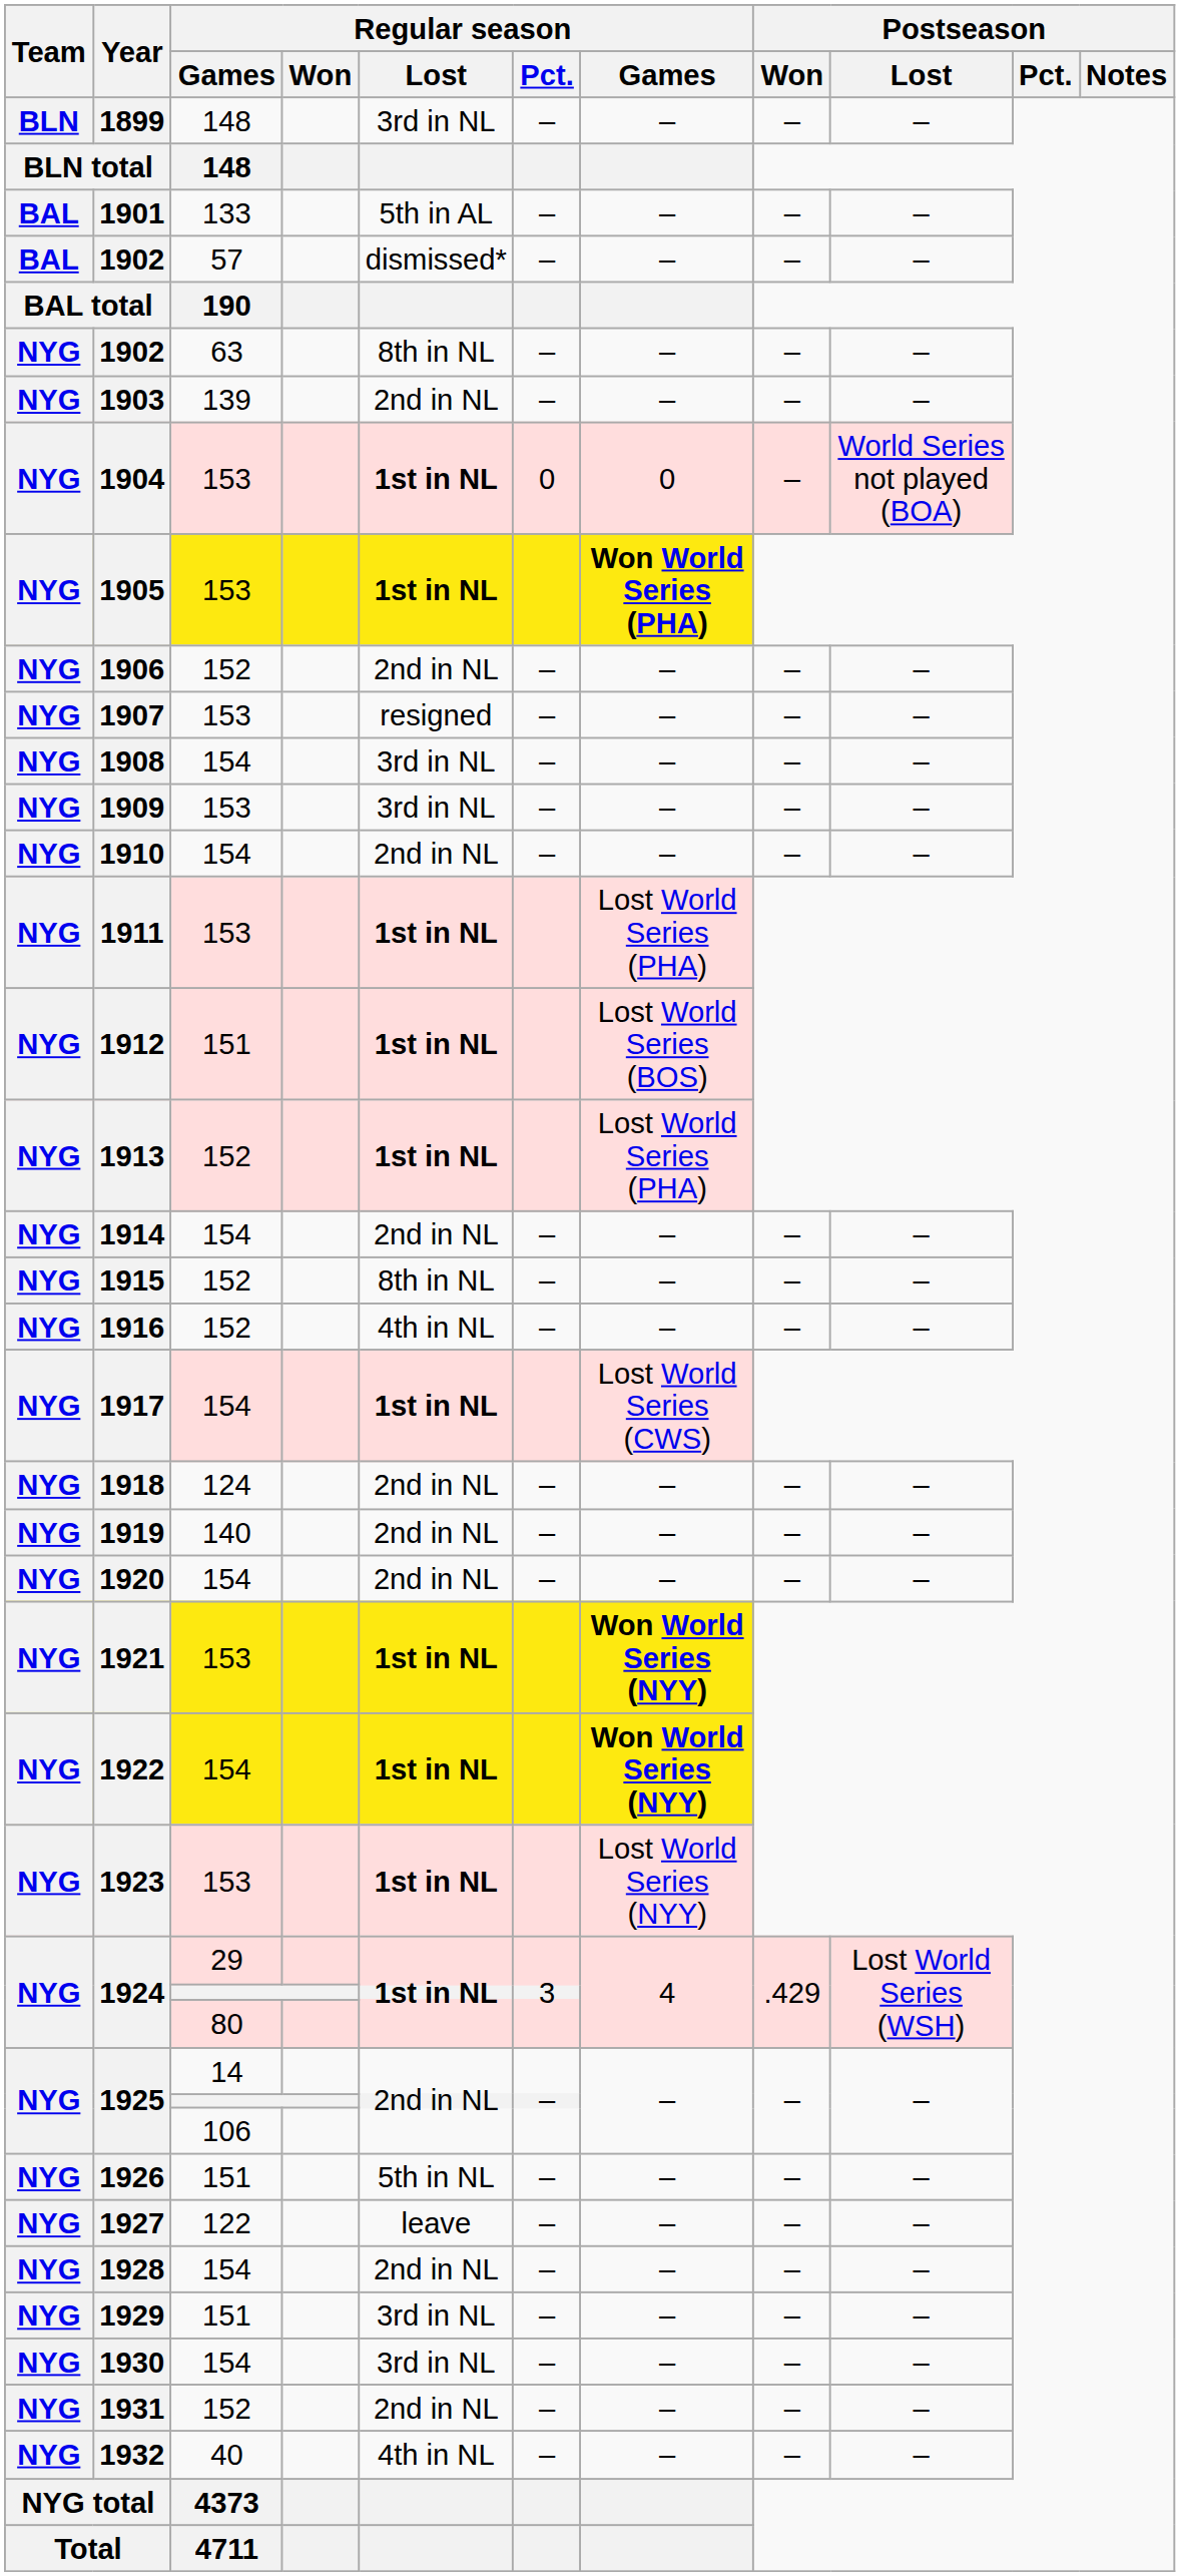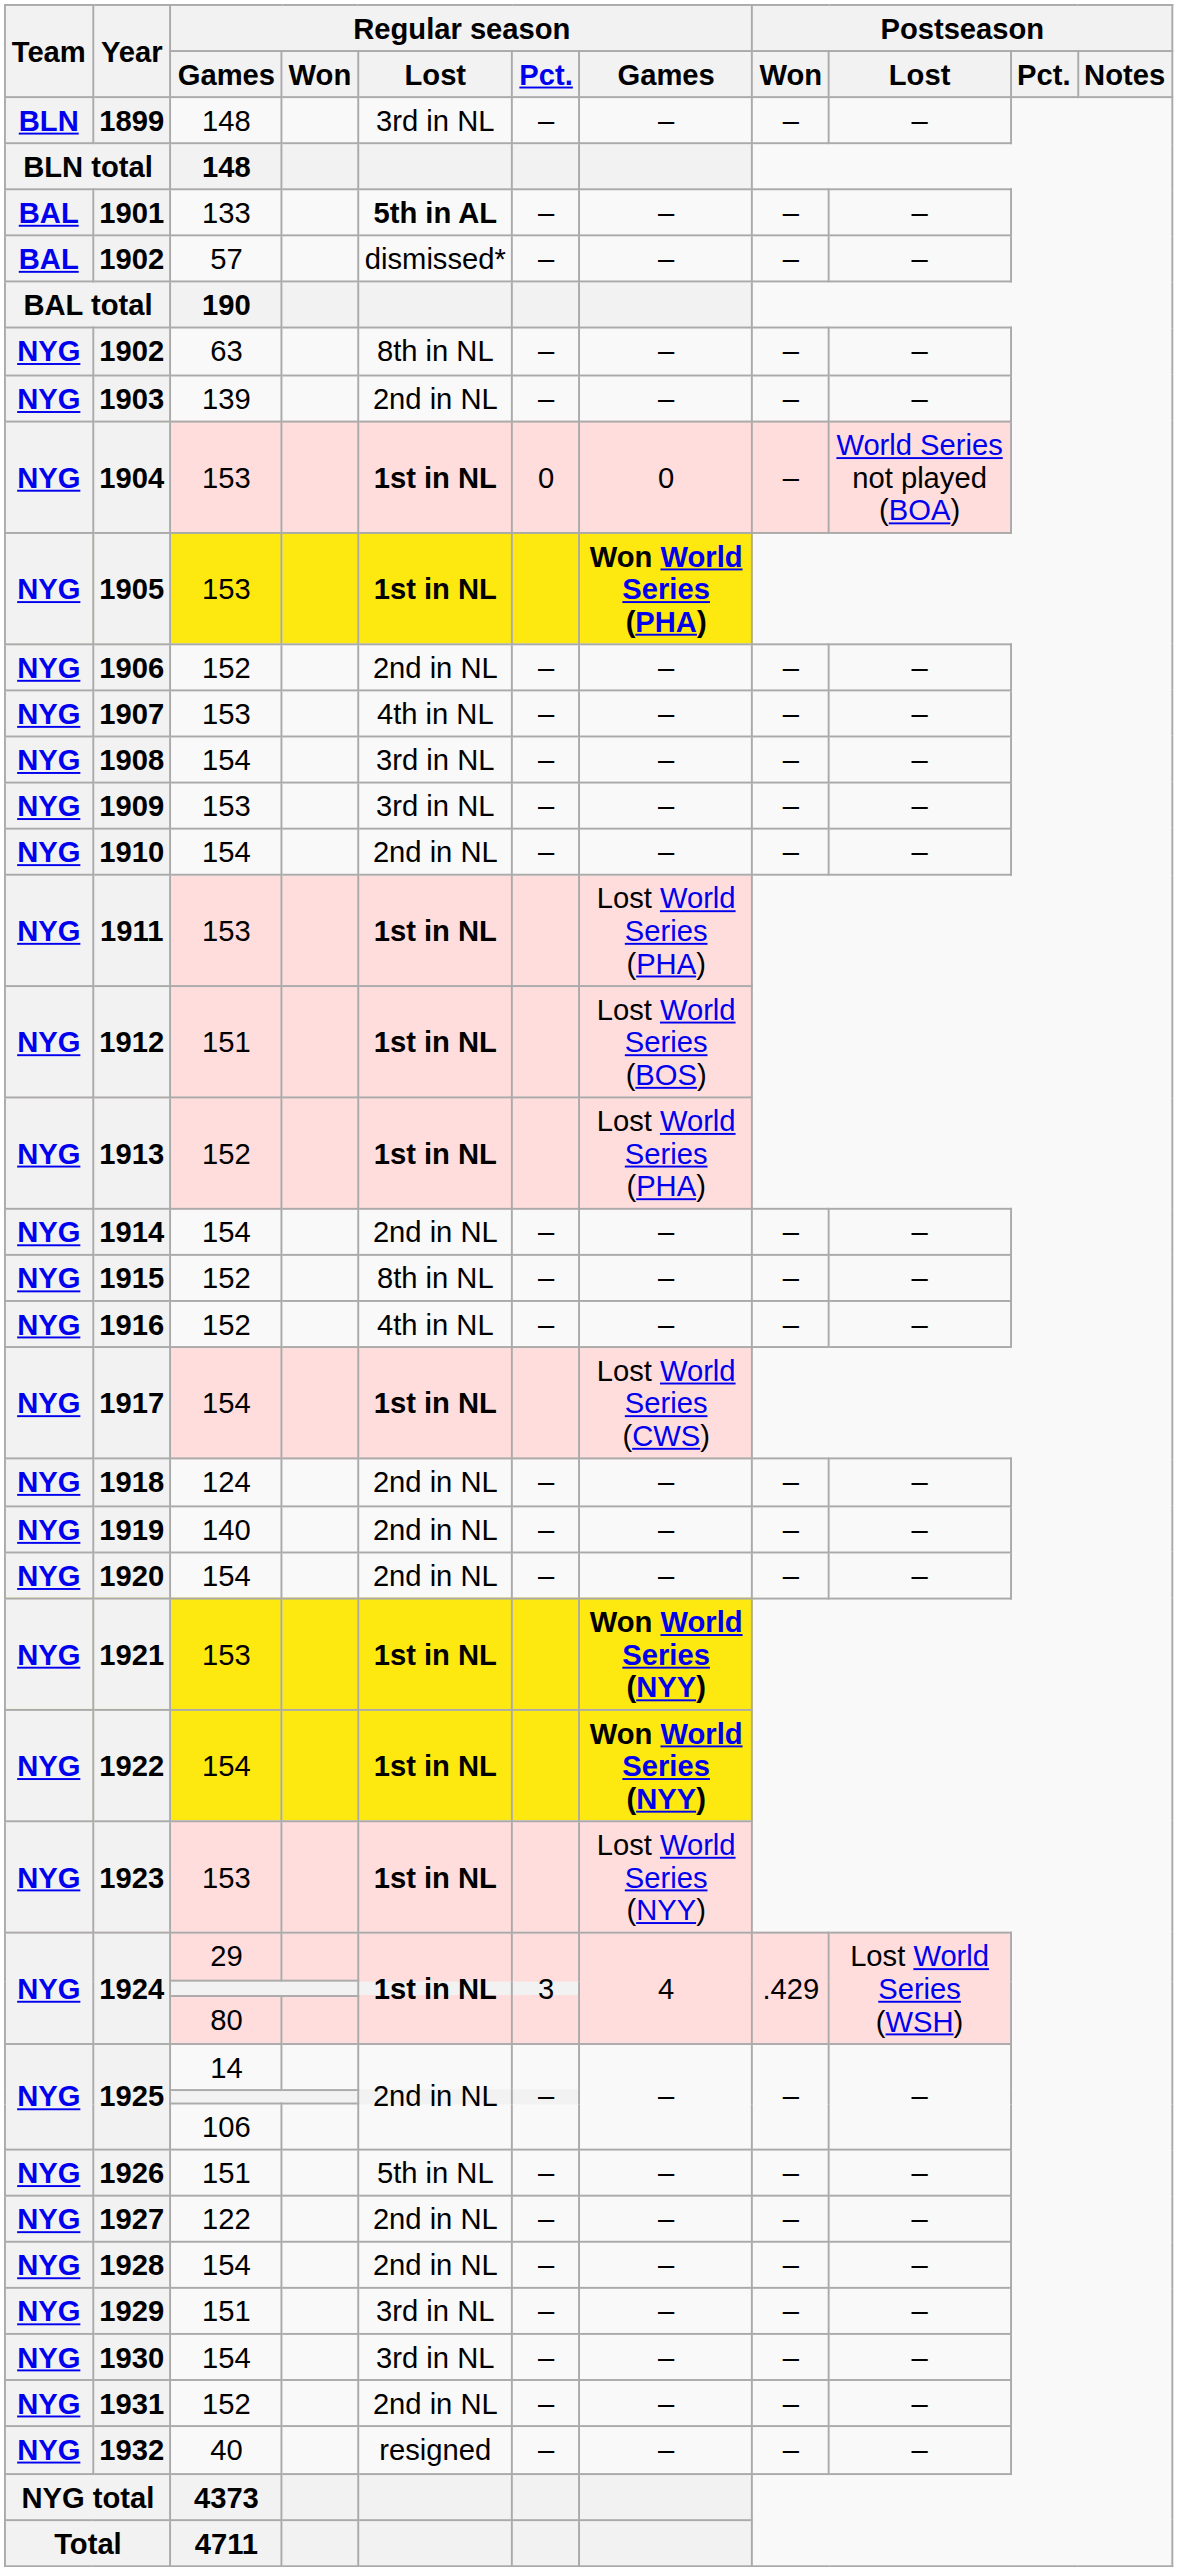 <table class="wikitable" style="font-size: 95%; text-align:center;">
 <tr>
 <th rowspan="2">Team</th>
 <th rowspan="2">Year</th>
 <th colspan="5">Regular season</th>
 <th colspan="4">Postseason</th>
 </tr>
 <tr>
 <th scope=col>Games</th>
 <th scope=col>Won</th>
 <th scope=col>Lost</th>
 <th scope=col><a href='#'>Pct.</a></th>
 <th scope=col>Games</th>
 <th scope=col>Won</th>
 <th scope=col>Lost</th>
 <th scope=col>Pct.</th>
 <th scope=col>Notes</th>
 </tr>
 <tr>
 <th><a href='#'>BLN</a></th>
 <th>1899</th>
 <td>148</td>
 <td></td>
 <td>3rd in NL</td>
 <td>–</td>
 <td>–</td>
 <td>–</td>
 <td>–</td>
 </tr>
 <tr>
 <th colspan="2">BLN total</th>
 <th>148</th>
 <th></th>
 <th></th>
 <th></th>
 <th></th>
 </tr>
 <tr>
 <th><a href='#'>BAL</a></th>
 <th>1901</th>
 <td>133</td>
 <td></td>
-<td>5th in AL</td>
+<td><strong>5th in AL</strong></td>
 <td>–</td>
 <td>–</td>
 <td>–</td>
 <td>–</td>
 </tr>
 <tr>
 <th><a href='#'>BAL</a></th>
 <th>1902</th>
 <td>57</td>
 <td></td>
 <td>dismissed*</td>
 <td>–</td>
 <td>–</td>
 <td>–</td>
 <td>–</td>
 </tr>
 <tr>
 <th colspan="2">BAL total</th>
 <th>190</th>
 <th></th>
 <th></th>
 <th></th>
 <th></th>
 </tr>
 <tr>
 <th><a href='#'>NYG</a></th>
 <th>1902</th>
 <td>63</td>
 <td></td>
 <td>8th in NL</td>
 <td>–</td>
 <td>–</td>
 <td>–</td>
 <td>–</td>
 </tr>
 <tr>
 <th><a href='#'>NYG</a></th>
 <th>1903</th>
 <td>139</td>
 <td></td>
 <td>2nd in NL</td>
 <td>–</td>
 <td>–</td>
 <td>–</td>
 <td>–</td>
 </tr>
 <tr style="background:#fdd">
 <th><a href='#'>NYG</a></th>
 <th>1904</th>
 <td>153</td>
 <td></td>
 <td><strong>1st in NL</strong></td>
 <td>0</td>
 <td>0</td>
 <td>–</td>
 <td><a href='#'>World Series</a> not played (<a href='#'>BOA</a>)</td>
 </tr>
 <tr style="background:#fde910">
 <th><a href='#'>NYG</a></th>
 <th>1905</th>
 <td>153</td>
 <td></td>
 <td><strong>1st in NL</strong></td>
 <td></td>
 <td><strong>Won <a href='#'>World Series</a> (<a href='#'>PHA</a>)</strong></td>
 </tr>
 <tr>
 <th><a href='#'>NYG</a></th>
 <th>1906</th>
 <td>152</td>
 <td></td>
 <td>2nd in NL</td>
 <td>–</td>
 <td>–</td>
 <td>–</td>
 <td>–</td>
 </tr>
 <tr>
 <th><a href='#'>NYG</a></th>
 <th>1907</th>
 <td>153</td>
 <td></td>
-<td>resigned</td>
+<td>4th in NL</td>
 <td>–</td>
 <td>–</td>
 <td>–</td>
 <td>–</td>
 </tr>
 <tr>
 <th><a href='#'>NYG</a></th>
 <th>1908</th>
 <td>154</td>
 <td></td>
 <td>3rd in NL</td>
 <td>–</td>
 <td>–</td>
 <td>–</td>
 <td>–</td>
 </tr>
 <tr>
 <th><a href='#'>NYG</a></th>
 <th>1909</th>
 <td>153</td>
 <td></td>
 <td>3rd in NL</td>
 <td>–</td>
 <td>–</td>
 <td>–</td>
 <td>–</td>
 </tr>
 <tr>
 <th><a href='#'>NYG</a></th>
 <th>1910</th>
 <td>154</td>
 <td></td>
 <td>2nd in NL</td>
 <td>–</td>
 <td>–</td>
 <td>–</td>
 <td>–</td>
 </tr>
 <tr style="background:#fdd">
 <th><a href='#'>NYG</a></th>
 <th>1911</th>
 <td>153</td>
 <td></td>
 <td><strong>1st in NL</strong></td>
 <td></td>
 <td>Lost <a href='#'>World Series</a> (<a href='#'>PHA</a>)</td>
 </tr>
 <tr style="background:#fdd">
 <th><a href='#'>NYG</a></th>
 <th>1912</th>
 <td>151</td>
 <td></td>
 <td><strong>1st in NL</strong></td>
 <td></td>
 <td>Lost <a href='#'>World Series</a> (<a href='#'>BOS</a>)</td>
 </tr>
 <tr style="background:#fdd">
 <th><a href='#'>NYG</a></th>
 <th>1913</th>
 <td>152</td>
 <td></td>
 <td><strong>1st in NL</strong></td>
 <td></td>
 <td>Lost <a href='#'>World Series</a> (<a href='#'>PHA</a>)</td>
 </tr>
 <tr>
 <th><a href='#'>NYG</a></th>
 <th>1914</th>
 <td>154</td>
 <td></td>
 <td>2nd in NL</td>
 <td>–</td>
 <td>–</td>
 <td>–</td>
 <td>–</td>
 </tr>
 <tr>
 <th><a href='#'>NYG</a></th>
 <th>1915</th>
 <td>152</td>
 <td></td>
 <td>8th in NL</td>
 <td>–</td>
 <td>–</td>
 <td>–</td>
 <td>–</td>
 </tr>
 <tr>
 <th><a href='#'>NYG</a></th>
 <th>1916</th>
 <td>152</td>
 <td></td>
 <td>4th in NL</td>
 <td>–</td>
 <td>–</td>
 <td>–</td>
 <td>–</td>
 </tr>
 <tr style="background:#fdd">
 <th><a href='#'>NYG</a></th>
 <th>1917</th>
 <td>154</td>
 <td></td>
 <td><strong>1st in NL</strong></td>
 <td></td>
 <td>Lost <a href='#'>World Series</a> (<a href='#'>CWS</a>)</td>
 </tr>
 <tr>
 <th><a href='#'>NYG</a></th>
 <th>1918</th>
 <td>124</td>
 <td></td>
 <td>2nd in NL</td>
 <td>–</td>
 <td>–</td>
 <td>–</td>
 <td>–</td>
 </tr>
 <tr>
 <th><a href='#'>NYG</a></th>
 <th>1919</th>
 <td>140</td>
 <td></td>
 <td>2nd in NL</td>
 <td>–</td>
 <td>–</td>
 <td>–</td>
 <td>–</td>
 </tr>
 <tr>
 <th><a href='#'>NYG</a></th>
 <th>1920</th>
 <td>154</td>
 <td></td>
 <td>2nd in NL</td>
 <td>–</td>
 <td>–</td>
 <td>–</td>
 <td>–</td>
 </tr>
 <tr style="background:#fde910">
 <th><a href='#'>NYG</a></th>
 <th>1921</th>
 <td>153</td>
 <td></td>
 <td><strong>1st in NL</strong></td>
 <td></td>
 <td><strong>Won <a href='#'>World Series</a> (<a href='#'>NYY</a>)</strong></td>
 </tr>
 <tr style="background:#fde910">
 <th><a href='#'>NYG</a></th>
 <th>1922</th>
 <td>154</td>
 <td></td>
 <td><strong>1st in NL</strong></td>
 <td></td>
 <td><strong>Won <a href='#'>World Series</a> (<a href='#'>NYY</a>)</strong></td>
 </tr>
 <tr style="background:#fdd">
 <th><a href='#'>NYG</a></th>
 <th>1923</th>
 <td>153</td>
 <td></td>
 <td><strong>1st in NL</strong></td>
 <td></td>
 <td>Lost <a href='#'>World Series</a> (<a href='#'>NYY</a>)</td>
 </tr>
 <tr style="background:#fdd">
 <th rowspan="3"><a href='#'>NYG</a></th>
 <th rowspan="3">1924</th>
 <td>29</td>
 <td></td>
 <td rowspan="3"><strong>1st in NL</strong></td>
 <td rowspan="3">3</td>
 <td rowspan="3">4</td>
 <td rowspan="3">.429</td>
 <td rowspan="3">Lost <a href='#'>World Series</a> (<a href='#'>WSH</a>)</td>
 </tr>
 <tr>
 <th colspan="4"></th>
 </tr>
 <tr style="background:#fdd">
 <td>80</td>
 <td></td>
 </tr>
 <tr>
 <th rowspan="3"><a href='#'>NYG</a></th>
 <th rowspan="3">1925</th>
 <td>14</td>
 <td></td>
 <td rowspan="3">2nd in NL</td>
 <td rowspan="3">–</td>
 <td rowspan="3">–</td>
 <td rowspan="3">–</td>
 <td rowspan="3">–</td>
 </tr>
 <tr>
 <th colspan="4"></th>
 </tr>
 <tr>
 <td>106</td>
 <td></td>
 </tr>
 <tr>
 <th><a href='#'>NYG</a></th>
 <th>1926</th>
 <td>151</td>
 <td></td>
 <td>5th in NL</td>
 <td>–</td>
 <td>–</td>
 <td>–</td>
 <td>–</td>
 </tr>
 <tr>
 <th><a href='#'>NYG</a></th>
 <th>1927</th>
 <td>122</td>
 <td></td>
-<td>leave</td>
+<td>2nd in NL</td>
 <td>–</td>
 <td>–</td>
 <td>–</td>
 <td>–</td>
 </tr>
 <tr>
 <th><a href='#'>NYG</a></th>
 <th>1928</th>
 <td>154</td>
 <td></td>
 <td>2nd in NL</td>
 <td>–</td>
 <td>–</td>
 <td>–</td>
 <td>–</td>
 </tr>
 <tr>
 <th><a href='#'>NYG</a></th>
 <th>1929</th>
 <td>151</td>
 <td></td>
 <td>3rd in NL</td>
 <td>–</td>
 <td>–</td>
 <td>–</td>
 <td>–</td>
 </tr>
 <tr>
 <th><a href='#'>NYG</a></th>
 <th>1930</th>
 <td>154</td>
 <td></td>
 <td>3rd in NL</td>
 <td>–</td>
 <td>–</td>
 <td>–</td>
 <td>–</td>
 </tr>
 <tr>
 <th><a href='#'>NYG</a></th>
 <th>1931</th>
 <td>152</td>
 <td></td>
 <td>2nd in NL</td>
 <td>–</td>
 <td>–</td>
 <td>–</td>
 <td>–</td>
 </tr>
 <tr>
 <th><a href='#'>NYG</a></th>
 <th>1932</th>
 <td>40</td>
 <td></td>
-<td>4th in NL</td>
+<td>resigned</td>
 <td>–</td>
 <td>–</td>
 <td>–</td>
 <td>–</td>
 </tr>
 <tr>
 <th colspan="2">NYG total</th>
 <th>4373</th>
 <th></th>
 <th></th>
 <th></th>
 <th></th>
 </tr>
 <tr>
 <th colspan="2">Total</th>
 <th>4711</th>
 <th></th>
 <th></th>
 <th></th>
 <th></th>
 </tr>
 </table>
